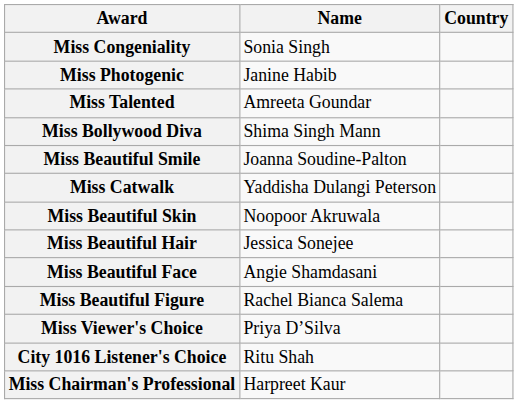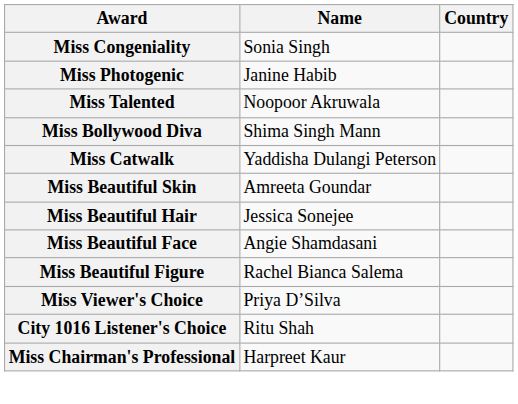 <table class="wikitable">
 <tr>
 <th>Award</th>
 <th>Name</th>
 <th>Country</th>
 </tr>
 <tr>
 <th>Miss Congeniality</th>
 <td>Sonia Singh</td>
 <td></td>
 </tr>
 <tr>
 <th>Miss Photogenic</th>
 <td>Janine Habib</td>
 <td></td>
 </tr>
 <tr>
 <th>Miss Talented</th>
-<td>Amreeta Goundar</td>
+<td>Noopoor Akruwala</td>
 <td></td>
 </tr>
 <tr>
 <th>Miss Bollywood Diva</th>
 <td>Shima Singh Mann</td>
-<td></td>
-</tr>
-<tr>
-<th>Miss Beautiful Smile</th>
-<td>Joanna Soudine-Palton</td>
 <td></td>
 </tr>
 <tr>
 <th>Miss Catwalk</th>
 <td>Yaddisha Dulangi Peterson</td>
 <td></td>
 </tr>
 <tr>
 <th>Miss Beautiful Skin</th>
-<td>Noopoor Akruwala</td>
+<td>Amreeta Goundar</td>
 <td></td>
 </tr>
 <tr>
 <th>Miss Beautiful Hair</th>
 <td>Jessica Sonejee</td>
 <td></td>
 </tr>
 <tr>
 <th>Miss Beautiful Face</th>
 <td>Angie Shamdasani</td>
 <td></td>
 </tr>
 <tr>
 <th>Miss Beautiful Figure</th>
 <td>Rachel Bianca Salema</td>
 <td></td>
 </tr>
 <tr>
 <th>Miss Viewer's Choice</th>
 <td>Priya D’Silva</td>
 <td></td>
 </tr>
 <tr>
 <th>City 1016 Listener's Choice</th>
 <td>Ritu Shah</td>
 <td></td>
 </tr>
 <tr>
 <th>Miss Chairman's Professional</th>
 <td>Harpreet Kaur</td>
 <td></td>
 </tr>
 </table>
